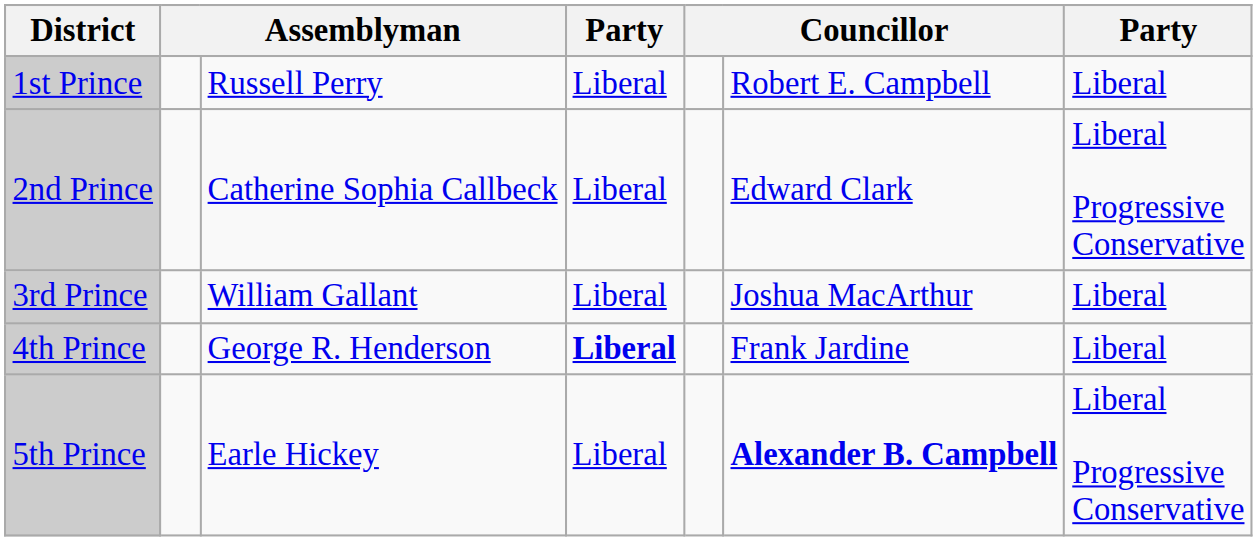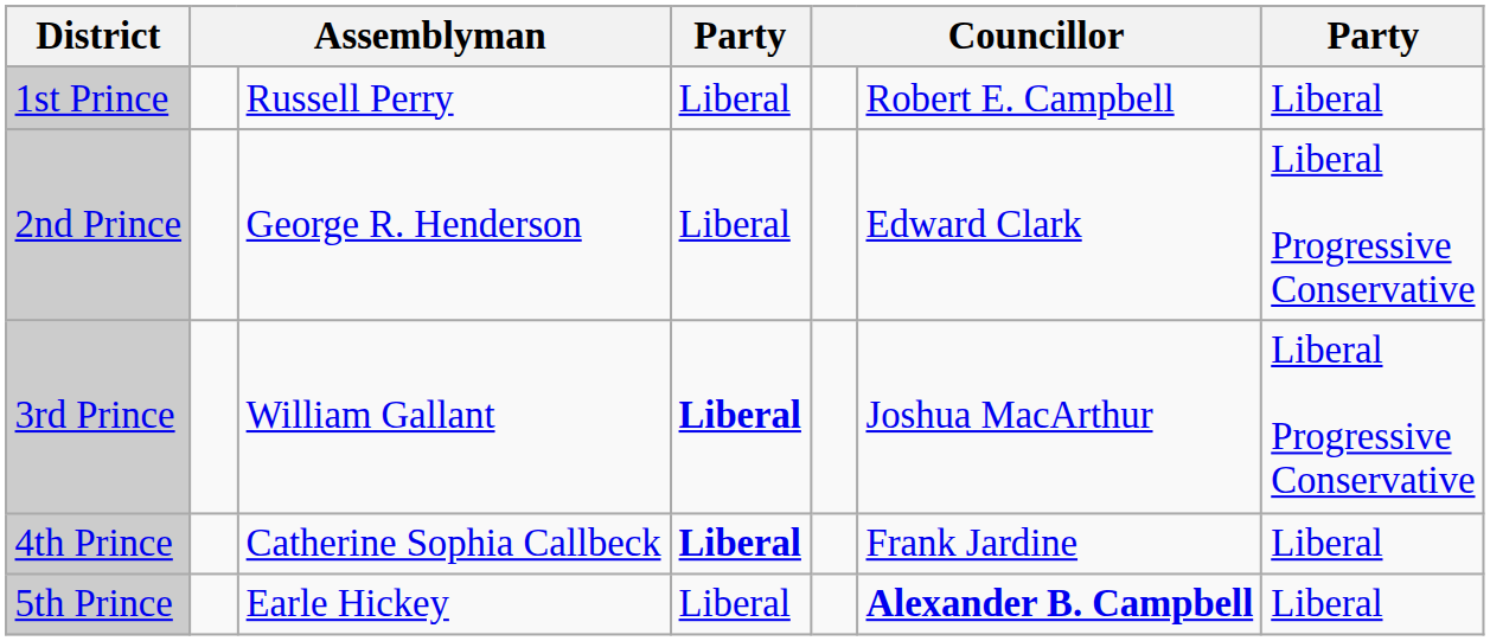 <table class="wikitable">
 <tr>
 <th>District</th>
 <th colspan="2">Assemblyman</th>
 <th>Party</th>
 <th colspan="2">Councillor</th>
 <th>Party</th>
 </tr>
 <tr>
 <td bgcolor="CCCCCC"><a href='#'>1st Prince</a></td>
 <td>   </td>
 <td><a href='#'>Russell Perry</a></td>
 <td><a href='#'>Liberal</a></td>
 <td>   </td>
 <td><a href='#'>Robert E. Campbell</a></td>
 <td><a href='#'>Liberal</a></td>
 </tr>
 <tr>
 <td bgcolor="CCCCCC"><a href='#'>2nd Prince</a></td>
 <td>   </td>
-<td><a href='#'>Catherine Sophia Callbeck</a></td>
+<td><a href='#'>George R. Henderson</a></td>
 <td><a href='#'>Liberal</a></td>
 <td>   </td>
 <td><a href='#'>Edward Clark</a></td>
 <td><a href='#'>Liberal</a><br><br><a href='#'>Progressive <br> Conservative</a></td>
 </tr>
 <tr>
 <td bgcolor="CCCCCC"><a href='#'>3rd Prince</a></td>
 <td>   </td>
 <td><a href='#'>William Gallant</a></td>
-<td><a href='#'>Liberal</a></td>
+<td><strong><a href='#'>Liberal</a></strong></td>
 <td>   </td>
 <td><a href='#'>Joshua MacArthur</a></td>
-<td><a href='#'>Liberal</a></td>
+<td><a href='#'>Liberal</a><br><br><a href='#'>Progressive <br> Conservative</a></td>
 </tr>
 <tr>
 <td bgcolor="CCCCCC"><a href='#'>4th Prince</a></td>
 <td>   </td>
-<td><a href='#'>George R. Henderson</a></td>
+<td><a href='#'>Catherine Sophia Callbeck</a></td>
 <td><strong><a href='#'>Liberal</a></strong></td>
 <td>    <br></td>
 <td><a href='#'>Frank Jardine</a></td>
 <td><a href='#'>Liberal</a></td>
 </tr>
 <tr>
 <td bgcolor="CCCCCC"><a href='#'>5th Prince</a></td>
 <td>   </td>
 <td><a href='#'>Earle Hickey</a></td>
 <td><a href='#'>Liberal</a></td>
 <td>   </td>
 <td><strong><a href='#'>Alexander B. Campbell</a></strong></td>
-<td><a href='#'>Liberal</a><br><br><a href='#'>Progressive <br> Conservative</a></td>
+<td><a href='#'>Liberal</a></td>
 </tr>
 </table>
